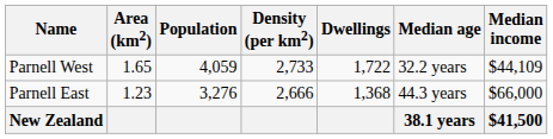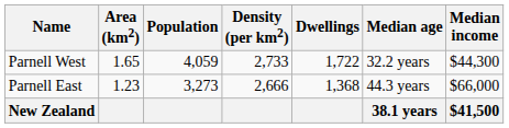 <table class="wikitable">
 <tr>
 <th>Name</th>
 <th>Area<br>(km<sup>2</sup>)</th>
 <th>Population</th>
 <th>Density<br>(per km<sup>2</sup>)</th>
 <th>Dwellings</th>
 <th>Median age</th>
 <th>Median<br>income</th>
 </tr>
 <tr>
 <td>Parnell West</td>
 <td style="text-align:right;">1.65</td>
 <td style="text-align:right;">4,059</td>
 <td style="text-align:right;">2,733</td>
 <td style="text-align:right;">1,722</td>
 <td>32.2 years</td>
-<td>$44,109</td>
+<td>$44,300</td>
 </tr>
 <tr>
 <td>Parnell East</td>
 <td style="text-align:right;">1.23</td>
-<td style="text-align:right;">3,276</td>
+<td style="text-align:right;">3,273</td>
 <td style="text-align:right;">2,666</td>
 <td style="text-align:right;">1,368</td>
 <td>44.3 years</td>
 <td>$66,000</td>
 </tr>
 <tr>
 <th>New Zealand</th>
 <th></th>
 <th></th>
 <th></th>
 <th></th>
 <th>38.1 years</th>
 <th style="text-align:left;">$41,500</th>
 </tr>
 </table>
